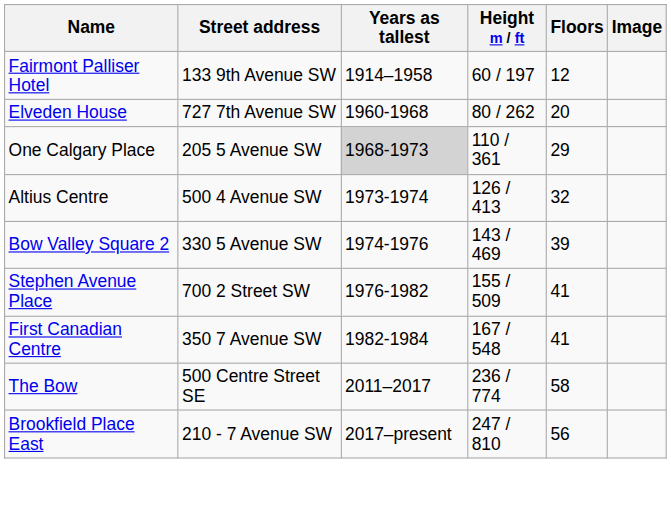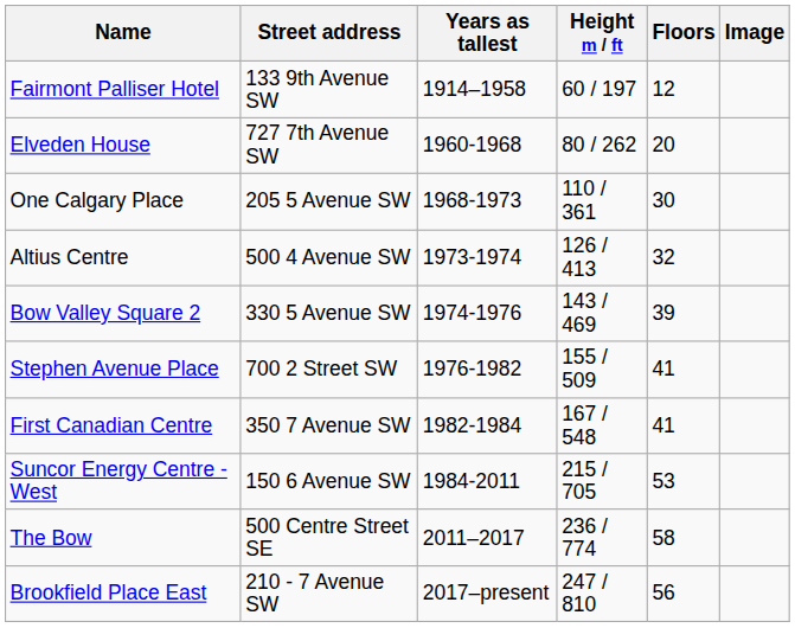 <table class="wikitable sortable">
 <tr>
 <th>Name</th>
 <th>Street address</th>
 <th>Years as tallest</th>
 <th>Height<br><small><a href='#'>m</a> / <a href='#'>ft</a> </small></th>
 <th>Floors</th>
 <th>Image</th>
 </tr>
 <tr>
 <td><a href='#'>Fairmont Palliser Hotel</a></td>
 <td>133 9th Avenue SW</td>
 <td>1914–1958</td>
 <td>60 / 197</td>
 <td>12</td>
 <td></td>
 </tr>
 <tr>
 <td><a href='#'>Elveden House</a></td>
 <td>727 7th Avenue SW</td>
 <td>1960-1968</td>
 <td>80 / 262</td>
 <td>20</td>
 <td></td>
 </tr>
 <tr>
 <td>One Calgary Place</td>
 <td>205 5 Avenue SW</td>
-<td style="background: lightgrey;">1968-1973</td>
+<td>1968-1973</td>
 <td>110 / 361</td>
-<td>29</td>
+<td>30</td>
 <td></td>
 </tr>
 <tr>
 <td>Altius Centre</td>
 <td>500 4 Avenue SW</td>
 <td>1973-1974</td>
 <td>126 / 413</td>
 <td>32</td>
 <td></td>
 </tr>
 <tr>
 <td><a href='#'>Bow Valley Square 2</a></td>
 <td>330 5 Avenue SW</td>
 <td>1974-1976</td>
 <td>143 / 469</td>
 <td>39</td>
 <td></td>
 </tr>
 <tr>
 <td><a href='#'>Stephen Avenue Place</a></td>
 <td>700 2 Street SW</td>
 <td>1976-1982</td>
 <td>155 / 509</td>
 <td>41</td>
 <td></td>
 </tr>
 <tr>
 <td><a href='#'>First Canadian Centre</a></td>
 <td>350 7 Avenue SW</td>
 <td>1982-1984</td>
 <td>167 / 548</td>
 <td>41</td>
 <td></td>
 </tr>
 <tr>
+<td><a href='#'>Suncor Energy Centre - West</a></td>
+<td>150 6 Avenue SW</td>
+<td>1984-2011</td>
+<td>215 / 705</td>
+<td>53</td>
+<td></td>
+</tr>
+<tr>
 <td><a href='#'>The Bow</a></td>
 <td>500 Centre Street SE</td>
 <td>2011–2017</td>
 <td>236 / 774</td>
 <td>58</td>
 <td></td>
 </tr>
 <tr>
 <td><a href='#'>Brookfield Place East</a></td>
 <td>210 - 7 Avenue SW</td>
 <td>2017–present</td>
 <td>247 / 810</td>
 <td>56</td>
 <td></td>
 </tr>
 </table>
